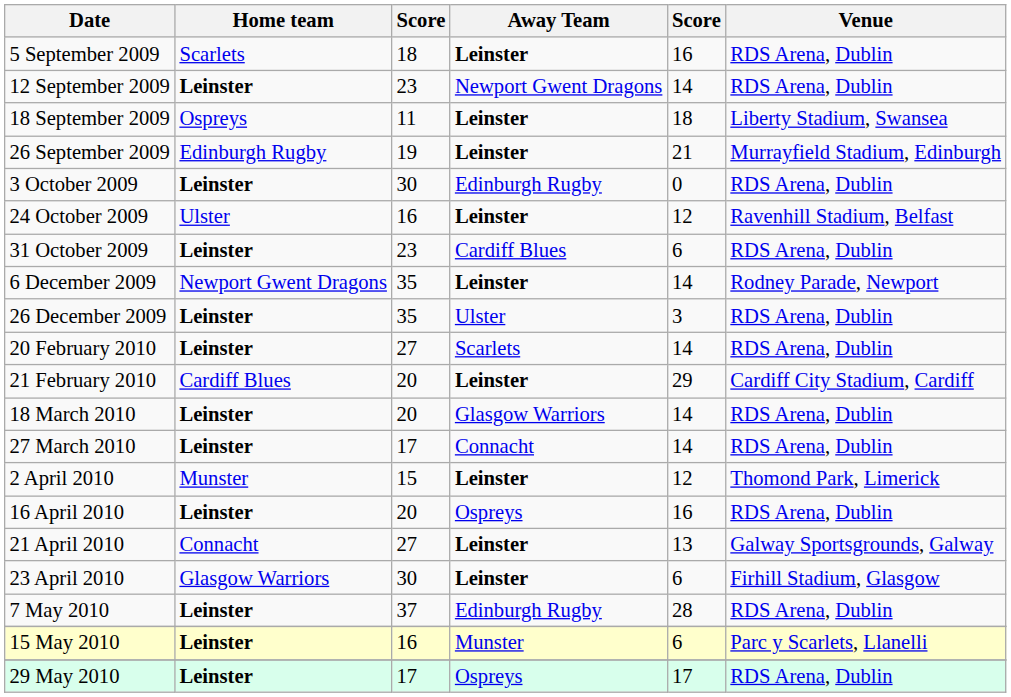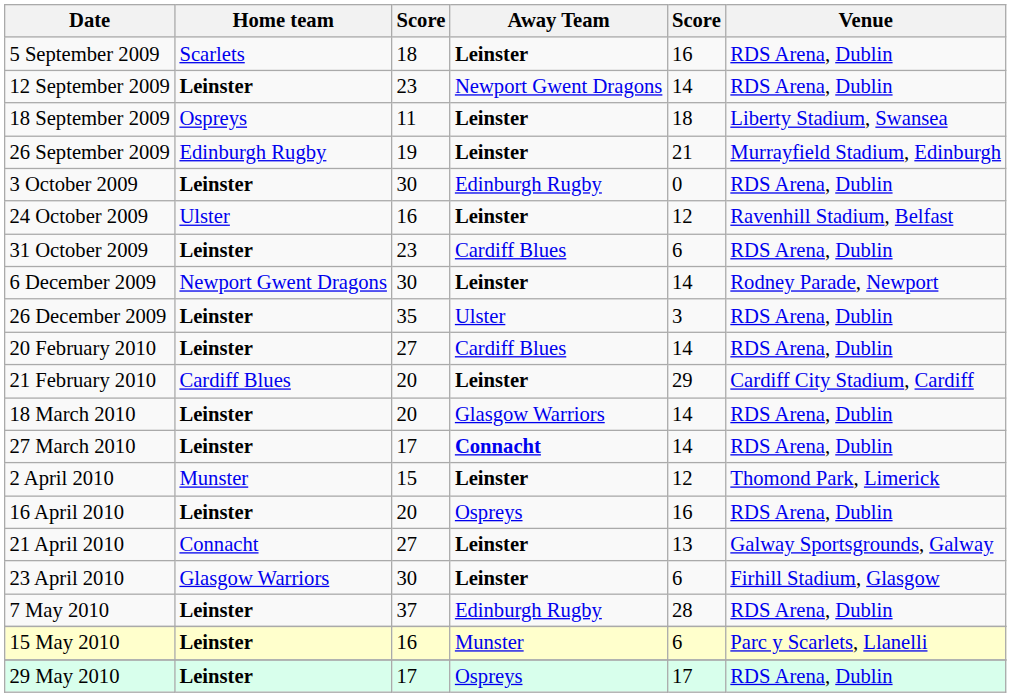 <table class="wikitable sortable">
 <tr>
 <th class="unsortable">Date</th>
 <th class="unsortable">Home team</th>
 <th class="unsortable">Score</th>
 <th class="unsortable">Away Team</th>
 <th class="unsortable">Score</th>
 <th class="unsortable">Venue</th>
 </tr>
 <tr>
 <td>5 September 2009</td>
 <td> <a href='#'>Scarlets</a></td>
 <td>18</td>
 <td><strong>Leinster</strong></td>
 <td>16</td>
 <td><a href='#'>RDS Arena</a>, <a href='#'>Dublin</a></td>
 </tr>
 <tr>
 <td>12 September 2009</td>
 <td> <strong>Leinster</strong></td>
 <td>23</td>
 <td><a href='#'>Newport Gwent Dragons</a></td>
 <td>14</td>
 <td><a href='#'>RDS Arena</a>, <a href='#'>Dublin</a></td>
 </tr>
 <tr>
 <td>18 September 2009</td>
 <td> <a href='#'>Ospreys</a></td>
 <td>11</td>
 <td><strong>Leinster</strong></td>
 <td>18</td>
 <td><a href='#'>Liberty Stadium</a>, <a href='#'>Swansea</a></td>
 </tr>
 <tr>
 <td>26 September 2009</td>
 <td> <a href='#'>Edinburgh Rugby</a></td>
 <td>19</td>
 <td> <strong>Leinster</strong></td>
 <td>21</td>
 <td><a href='#'>Murrayfield Stadium</a>, <a href='#'>Edinburgh</a></td>
 </tr>
 <tr>
 <td>3 October 2009</td>
 <td> <strong>Leinster</strong></td>
 <td>30</td>
 <td><a href='#'>Edinburgh Rugby</a></td>
 <td>0</td>
 <td><a href='#'>RDS Arena</a>, <a href='#'>Dublin</a></td>
 </tr>
 <tr>
 <td>24 October 2009</td>
 <td> <a href='#'>Ulster</a></td>
 <td>16</td>
 <td> <strong>Leinster</strong></td>
 <td>12</td>
 <td><a href='#'>Ravenhill Stadium</a>, <a href='#'>Belfast</a></td>
 </tr>
 <tr>
 <td>31 October 2009</td>
 <td> <strong>Leinster</strong></td>
 <td>23</td>
 <td> <a href='#'>Cardiff Blues</a></td>
 <td>6</td>
 <td><a href='#'>RDS Arena</a>, <a href='#'>Dublin</a></td>
 </tr>
 <tr>
 <td>6 December 2009</td>
 <td> <a href='#'>Newport Gwent Dragons</a></td>
-<td>35</td>
+<td>30</td>
 <td> <strong>Leinster</strong></td>
 <td>14</td>
 <td><a href='#'>Rodney Parade</a>, <a href='#'>Newport</a></td>
 </tr>
 <tr>
 <td>26 December 2009</td>
 <td> <strong>Leinster</strong></td>
 <td>35</td>
 <td> <a href='#'>Ulster</a></td>
 <td>3</td>
 <td><a href='#'>RDS Arena</a>, <a href='#'>Dublin</a></td>
 </tr>
 <tr>
 <td>20 February 2010</td>
 <td> <strong>Leinster</strong></td>
 <td>27</td>
-<td> <a href='#'>Scarlets</a></td>
+<td> <a href='#'>Cardiff Blues</a></td>
 <td>14</td>
 <td><a href='#'>RDS Arena</a>, <a href='#'>Dublin</a></td>
 </tr>
 <tr>
 <td>21 February 2010</td>
 <td> <a href='#'>Cardiff Blues</a></td>
 <td>20</td>
 <td><strong>Leinster</strong></td>
 <td>29</td>
 <td><a href='#'>Cardiff City Stadium</a>, <a href='#'>Cardiff</a></td>
 </tr>
 <tr>
 <td>18 March 2010</td>
 <td> <strong>Leinster</strong></td>
 <td>20</td>
 <td> <a href='#'>Glasgow Warriors</a></td>
 <td>14</td>
 <td><a href='#'>RDS Arena</a>, <a href='#'>Dublin</a></td>
 </tr>
 <tr>
 <td>27 March 2010</td>
 <td> <strong>Leinster</strong></td>
 <td>17</td>
-<td> <a href='#'>Connacht</a></td>
+<td><strong> <a href='#'>Connacht</a></strong></td>
 <td>14</td>
 <td><a href='#'>RDS Arena</a>, <a href='#'>Dublin</a></td>
 </tr>
 <tr>
 <td>2 April 2010</td>
 <td> <a href='#'>Munster</a></td>
 <td>15</td>
 <td> <strong>Leinster</strong></td>
 <td>12</td>
 <td><a href='#'>Thomond Park</a>, <a href='#'>Limerick</a></td>
 </tr>
 <tr>
 <td>16 April 2010</td>
 <td> <strong>Leinster</strong></td>
 <td>20</td>
 <td> <a href='#'>Ospreys</a></td>
 <td>16</td>
 <td><a href='#'>RDS Arena</a>, <a href='#'>Dublin</a></td>
 </tr>
 <tr>
 <td>21 April 2010</td>
 <td> <a href='#'>Connacht</a></td>
 <td>27</td>
 <td> <strong>Leinster</strong></td>
 <td>13</td>
 <td><a href='#'>Galway Sportsgrounds</a>, <a href='#'>Galway</a></td>
 </tr>
 <tr>
 <td>23 April 2010</td>
 <td> <a href='#'>Glasgow Warriors</a></td>
 <td>30</td>
 <td> <strong>Leinster</strong></td>
 <td>6</td>
 <td><a href='#'>Firhill Stadium</a>, <a href='#'>Glasgow</a></td>
 </tr>
 <tr>
 <td>7 May 2010</td>
 <td> <strong>Leinster</strong></td>
 <td>37</td>
 <td><a href='#'>Edinburgh Rugby</a></td>
 <td>28</td>
 <td><a href='#'>RDS Arena</a>, <a href='#'>Dublin</a></td>
 </tr>
 <tr>
 </tr>
 <tr bgcolor="#ffffcc">
 <td>15 May 2010</td>
 <td> <strong>Leinster</strong></td>
 <td>16</td>
 <td> <a href='#'>Munster</a></td>
 <td>6</td>
 <td><a href='#'>Parc y Scarlets</a>, <a href='#'>Llanelli</a></td>
 </tr>
 <tr>
 </tr>
 <tr bgcolor="#d8ffec">
 <td>29 May 2010</td>
 <td> <strong>Leinster</strong></td>
 <td>17</td>
 <td> <a href='#'>Ospreys</a></td>
 <td>17</td>
 <td><a href='#'>RDS Arena</a>, <a href='#'>Dublin</a></td>
 </tr>
 </table>
